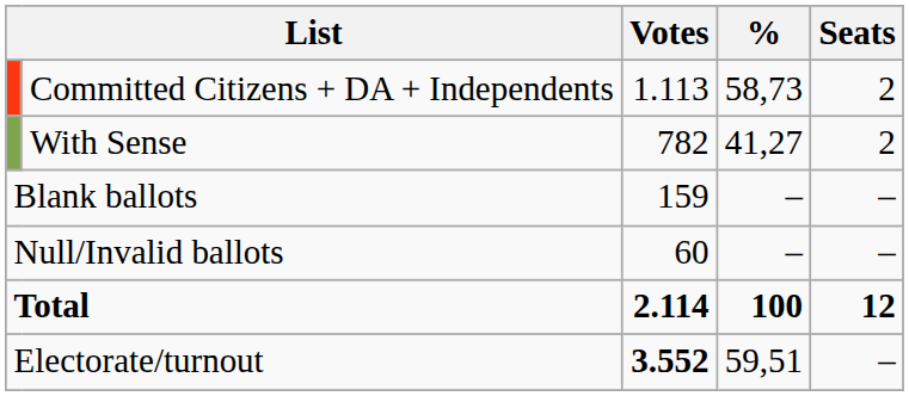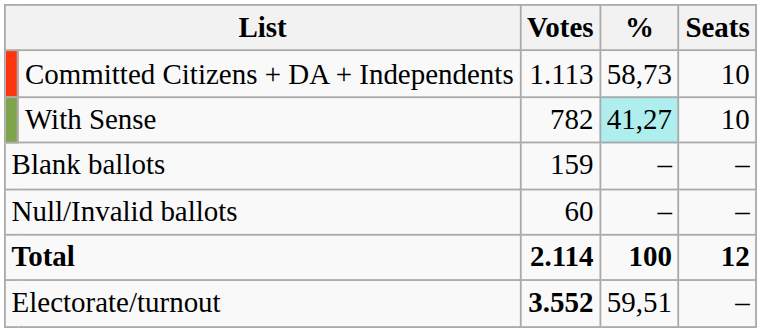 <table class="wikitable" style="text-align:right">
 <tr>
 <th colspan="2">List</th>
 <th>Votes</th>
 <th>%</th>
 <th>Seats</th>
 </tr>
 <tr>
 <td bgcolor="#FF350F"></td>
 <td align="left">Committed Citizens + DA + Independents</td>
 <td>1.113</td>
 <td>58,73</td>
-<td>2</td>
+<td>10</td>
 </tr>
 <tr>
 <td bgcolor="#7ea54c"></td>
 <td align="left">With Sense</td>
 <td>782</td>
-<td>41,27</td>
-<td>2</td>
+<td style="background: paleturquoise;">41,27</td>
+<td>10</td>
 </tr>
 <tr>
 <td colspan="2" align="left">Blank ballots</td>
 <td>159</td>
 <td>–</td>
 <td>–</td>
 </tr>
 <tr>
 <td colspan="2" align="left">Null/Invalid ballots</td>
 <td>60</td>
 <td>–</td>
 <td>–</td>
 </tr>
 <tr>
 <td colspan="2" align="left"><strong>Total</strong></td>
 <td><strong>2.114</strong></td>
 <td><strong>100</strong></td>
 <td><strong>12</strong></td>
 </tr>
 <tr>
 <td colspan="2" align="left">Electorate/turnout</td>
 <td><strong>3.552</strong></td>
 <td>59,51</td>
 <td>–</td>
 </tr>
 </table>
